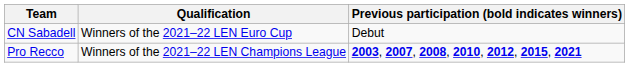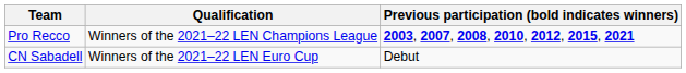 <table class="wikitable">
 <tr>
 <th>Team</th>
 <th>Qualification</th>
 <th>Previous participation (bold indicates winners)</th>
 </tr>
 <tr>
+<td> <a href='#'>Pro Recco</a></td>
+<td>Winners of the <a href='#'>2021–22 LEN Champions League</a></td>
+<td><strong><a href='#'>2003</a></strong>, <strong><a href='#'>2007</a></strong>, <strong><a href='#'>2008</a></strong>, <strong><a href='#'>2010</a></strong>, <strong><a href='#'>2012</a></strong>, <strong><a href='#'>2015</a></strong>, <strong><a href='#'>2021</a></strong></td>
+</tr>
+<tr>
 <td> <a href='#'>CN Sabadell</a></td>
 <td>Winners of the <a href='#'>2021–22 LEN Euro Cup</a></td>
 <td>Debut</td>
 </tr>
-<tr>
-<td> <a href='#'>Pro Recco</a></td>
-<td>Winners of the <a href='#'>2021–22 LEN Champions League</a></td>
-<td><strong><a href='#'>2003</a></strong>, <strong><a href='#'>2007</a></strong>, <strong><a href='#'>2008</a></strong>, <strong><a href='#'>2010</a></strong>, <strong><a href='#'>2012</a></strong>, <strong><a href='#'>2015</a></strong>, <strong><a href='#'>2021</a></strong></td>
-</tr>
 </table>
